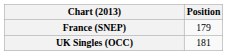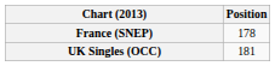 <table class="wikitable sortable plainrowheaders" style="text-align:center">
 <tr>
 <th scope="col" style="width:18em;">Chart (2013)</th>
 <th scope="col">Position</th>
 </tr>
 <tr>
 <th scope="row">France (SNEP)</th>
-<td>179</td>
+<td>178</td>
 </tr>
 <tr>
 <th scope="row">UK Singles (OCC)</th>
 <td>181</td>
 </tr>
 </table>
